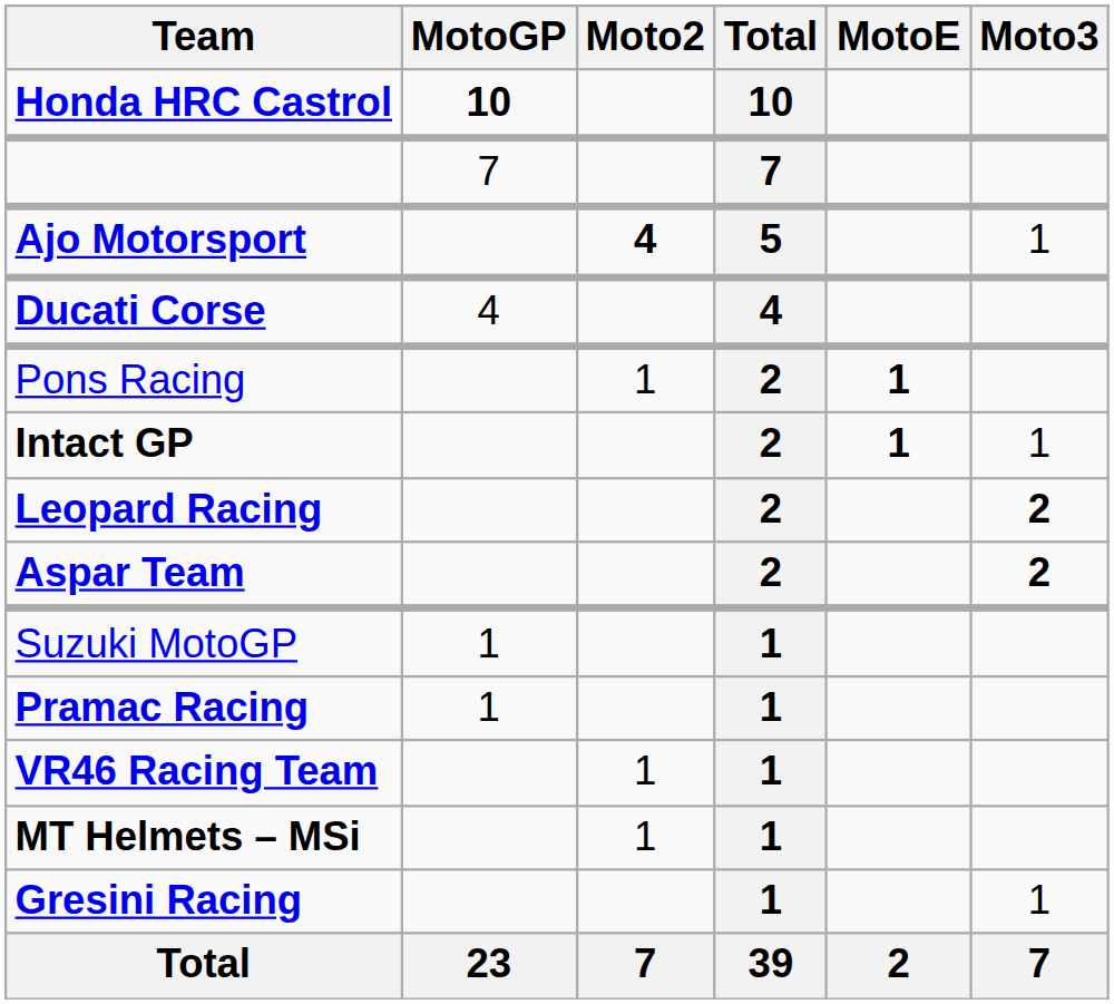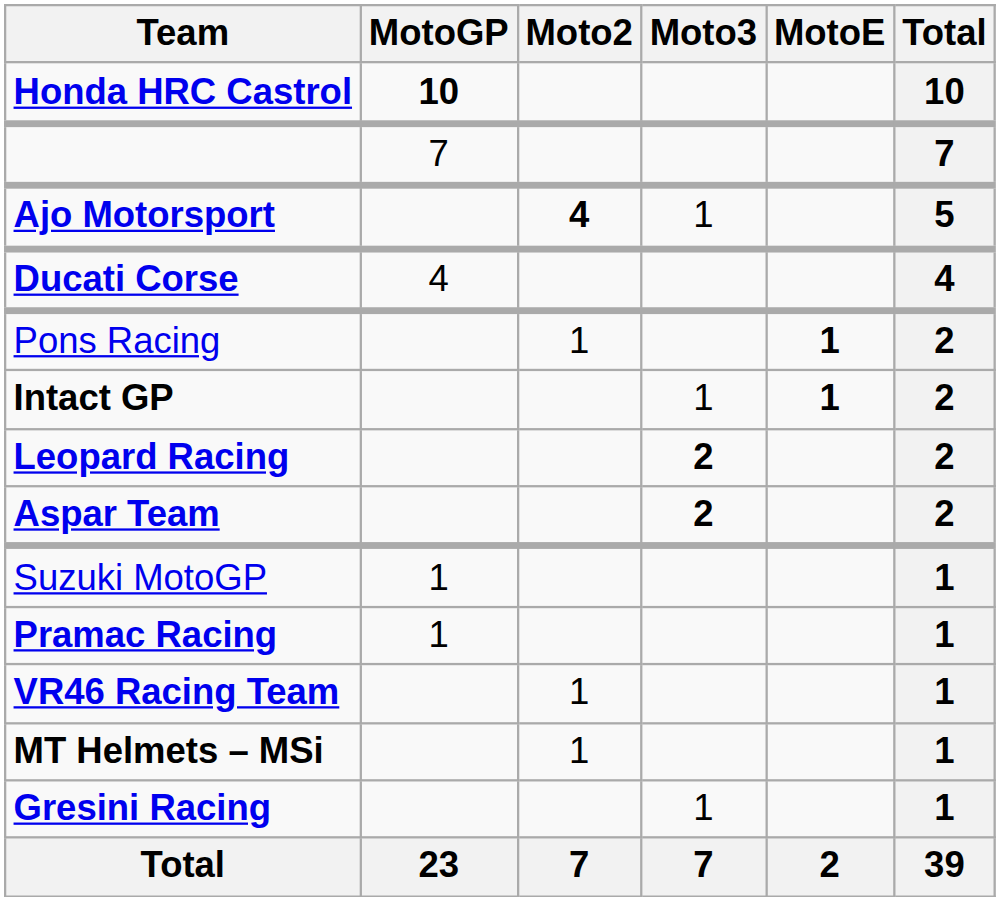 <table class="wikitable sortable">
 <tr>
 <th>Team</th>
 <th>MotoGP</th>
 <th>Moto2</th>
+<th>Moto3</th>
+<th>MotoE</th>
 <th>Total</th>
-<th>MotoE</th>
-<th>Moto3</th>
 </tr>
 <tr>
 <td> <strong><a href='#'>Honda HRC Castrol</a></strong></td>
 <td align="center"><strong>10</strong></td>
 <td></td>
-<th>10</th>
 <td></td>
 <td></td>
+<th>10</th>
 </tr>
 <tr style="border-top:3px solid #aaaaaa">
 <td></td>
 <td align="center">7</td>
 <td></td>
-<th>7</th>
 <td></td>
 <td></td>
+<th>7</th>
 </tr>
 <tr style="border-top:3px solid #aaaaaa">
 <td> <strong><a href='#'>Ajo Motorsport</a></strong></td>
 <td></td>
 <td align="center"><strong>4</strong></td>
+<td align="center">1</td>
+<td></td>
 <th>5</th>
-<td></td>
-<td align="center">1</td>
 </tr>
 <tr style="border-top:3px solid #aaaaaa">
 <td> <strong><a href='#'>Ducati Corse</a></strong></td>
 <td align="center">4</td>
 <td></td>
-<th>4</th>
 <td></td>
 <td></td>
+<th>4</th>
 </tr>
 <tr style="border-top:3px solid #aaaaaa">
 <td> <a href='#'>Pons Racing</a></td>
 <td></td>
 <td align="center">1</td>
+<td></td>
+<td align="center"><strong>1</strong></td>
 <th>2</th>
-<td align="center"><strong>1</strong></td>
-<td></td>
 </tr>
 <tr>
 <td> <strong>Intact GP</strong></td>
 <td></td>
 <td></td>
+<td align="center">1</td>
+<td align="center"><strong>1</strong></td>
 <th>2</th>
-<td align="center"><strong>1</strong></td>
-<td align="center">1</td>
 </tr>
 <tr>
 <td> <strong><a href='#'>Leopard Racing</a></strong></td>
 <td></td>
 <td></td>
+<td align="center"><strong>2</strong></td>
+<td></td>
 <th>2</th>
-<td></td>
-<td align="center"><strong>2</strong></td>
 </tr>
 <tr>
 <td> <strong><a href='#'>Aspar Team</a></strong></td>
 <td></td>
 <td></td>
+<td align="center"><strong>2</strong></td>
+<td></td>
 <th>2</th>
-<td></td>
-<td align="center"><strong>2</strong></td>
 </tr>
 <tr style="border-top:3px solid #aaaaaa">
 <td> <a href='#'>Suzuki MotoGP</a></td>
 <td align="center">1</td>
 <td></td>
-<th>1</th>
 <td></td>
 <td></td>
+<th>1</th>
 </tr>
 <tr>
 <td> <strong><a href='#'>Pramac Racing</a></strong></td>
 <td align="center">1</td>
 <td></td>
-<th>1</th>
 <td></td>
 <td></td>
+<th>1</th>
 </tr>
 <tr>
 <td> <strong><a href='#'>VR46 Racing Team</a></strong></td>
 <td></td>
 <td align="center">1</td>
-<th>1</th>
 <td></td>
 <td></td>
+<th>1</th>
 </tr>
 <tr>
 <td> <strong>MT Helmets – MSi</strong></td>
 <td></td>
 <td align="center">1</td>
-<th>1</th>
 <td></td>
 <td></td>
+<th>1</th>
 </tr>
 <tr>
 <td> <strong><a href='#'>Gresini Racing</a></strong></td>
 <td></td>
 <td></td>
+<td align="center">1</td>
+<td></td>
 <th>1</th>
-<td></td>
-<td align="center">1</td>
 </tr>
 <tr class="sortbottom">
 <th>Total</th>
 <th>23</th>
 <th>7</th>
+<th>7</th>
+<th>2</th>
 <th>39</th>
-<th>2</th>
-<th>7</th>
 </tr>
 </table>
